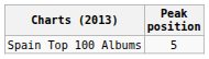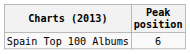 <table class="wikitable sortable">
 <tr>
 <th>Charts (2013)</th>
 <th>Peak<br>position</th>
 </tr>
 <tr>
 <td align="left">Spain Top 100 Albums</td>
-<td style="text-align:center;">5</td>
+<td style="text-align:center;">6</td>
 </tr>
 </table>
